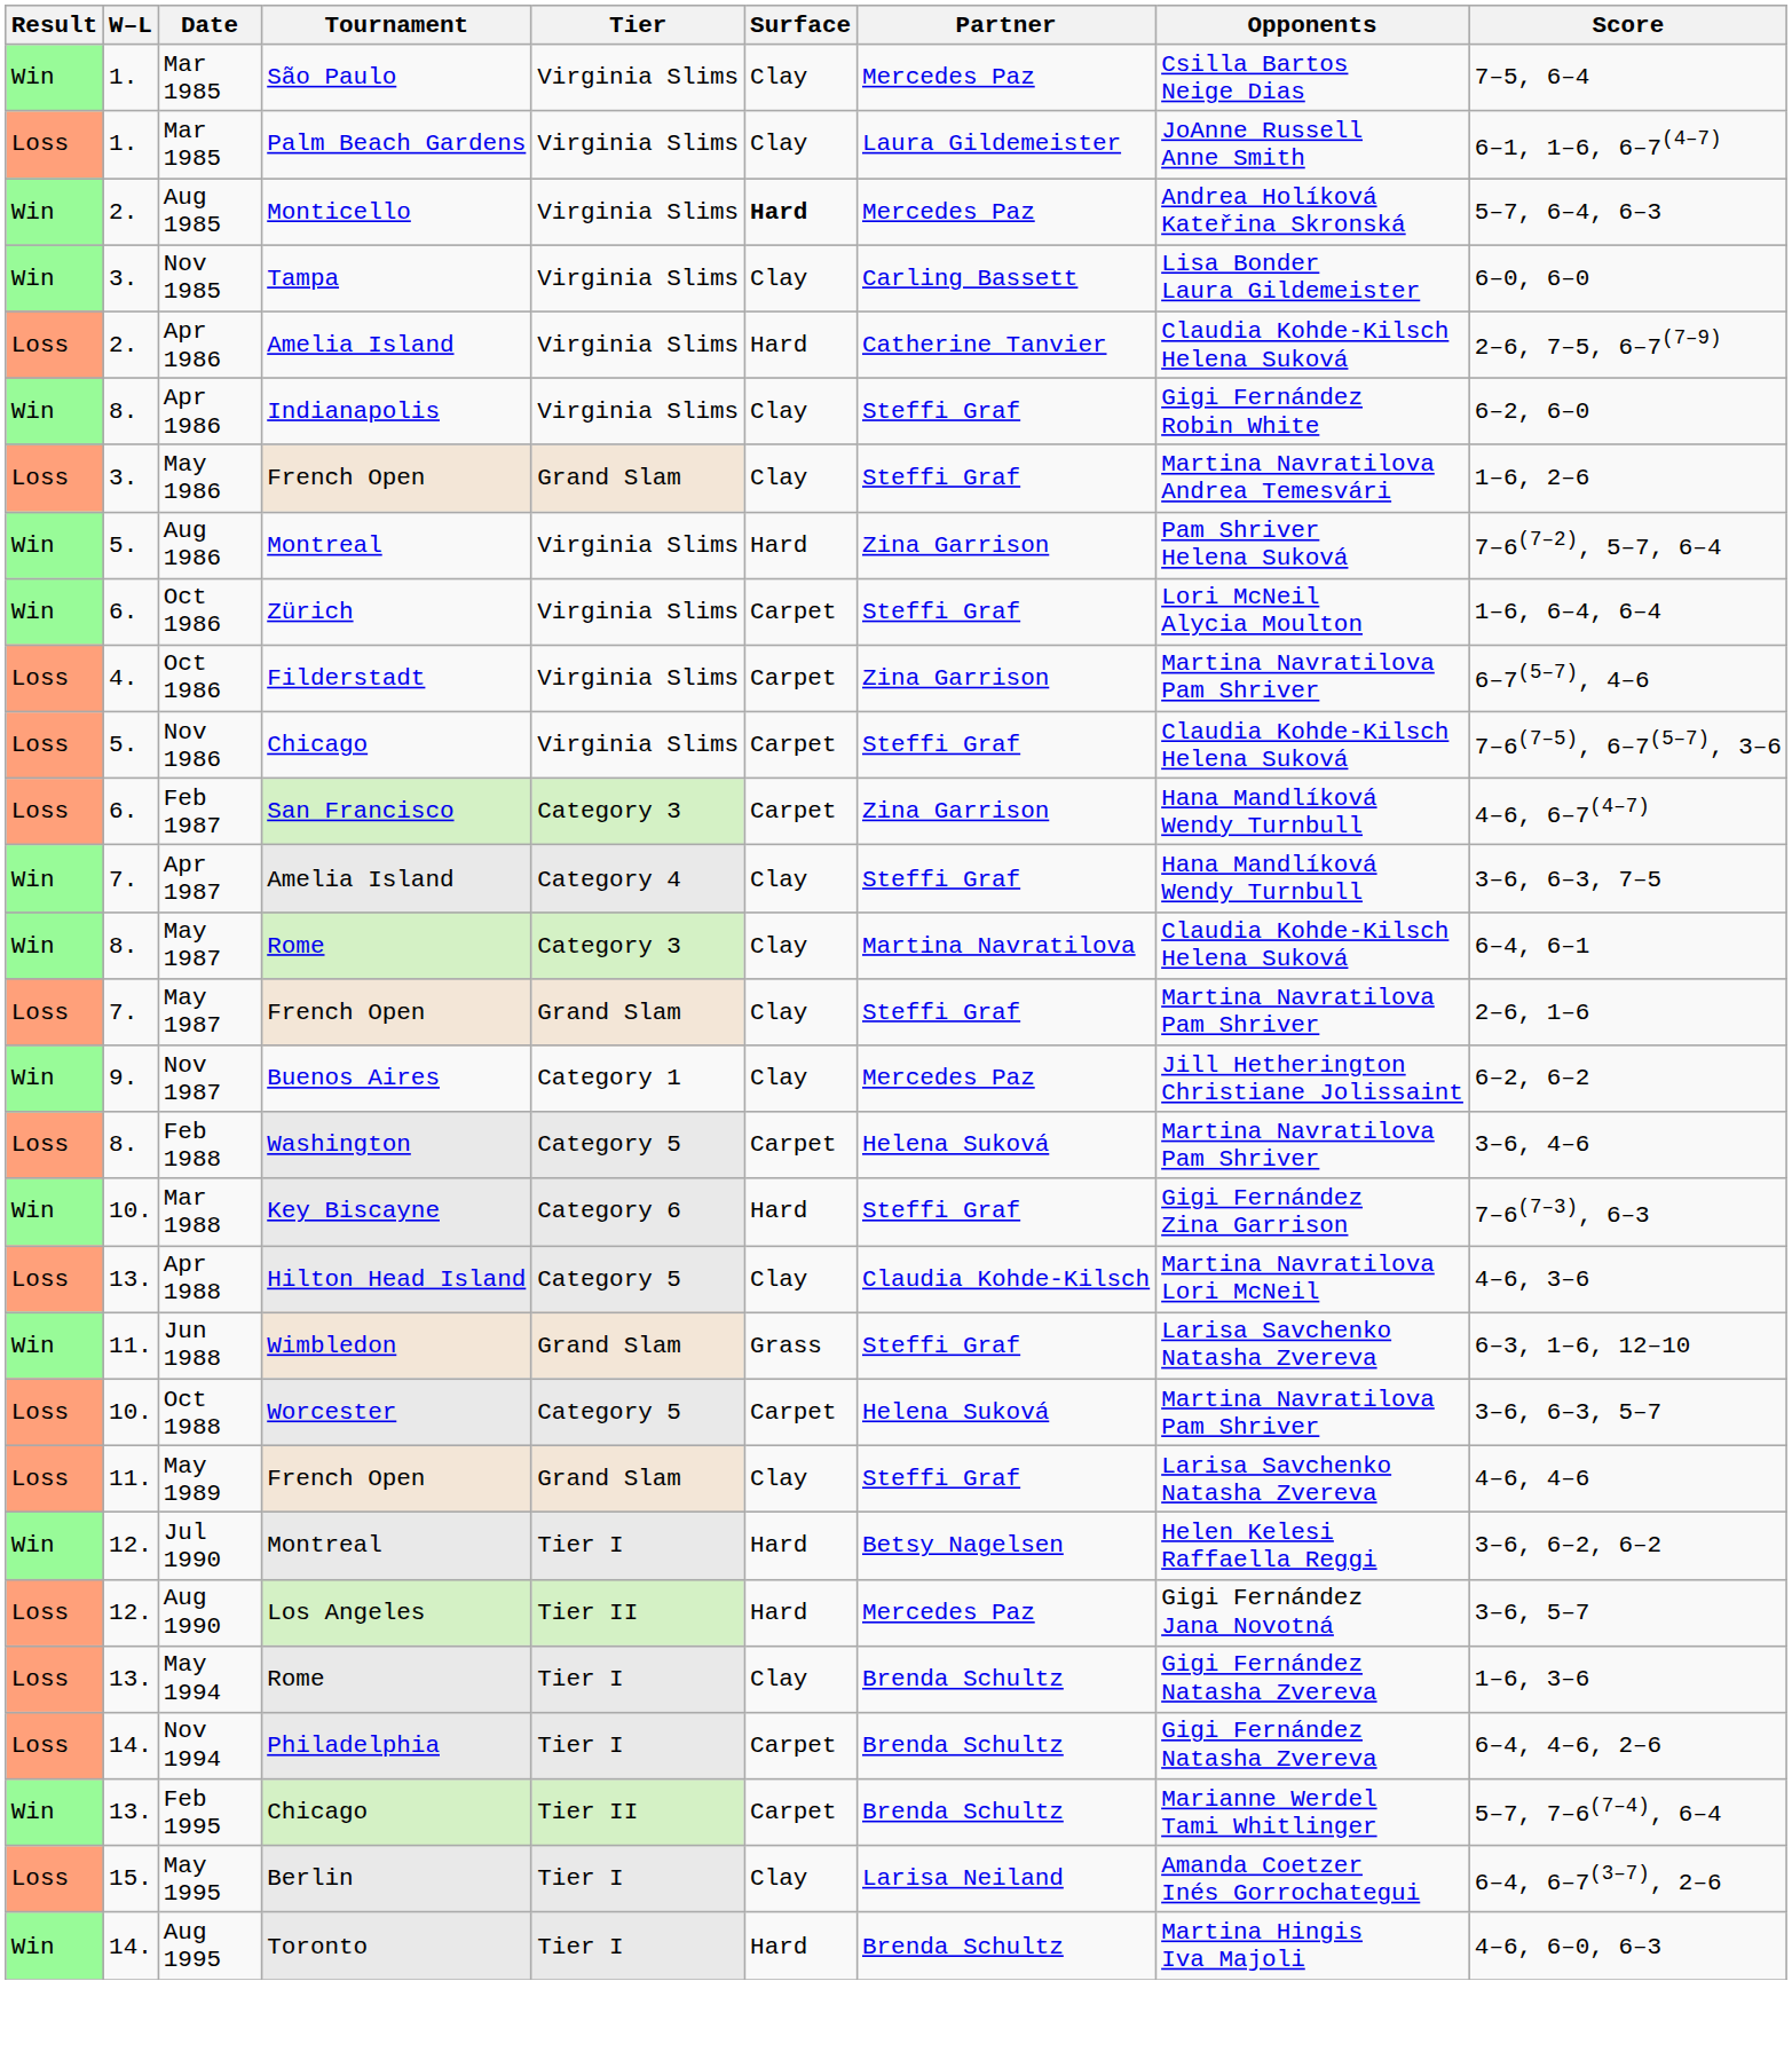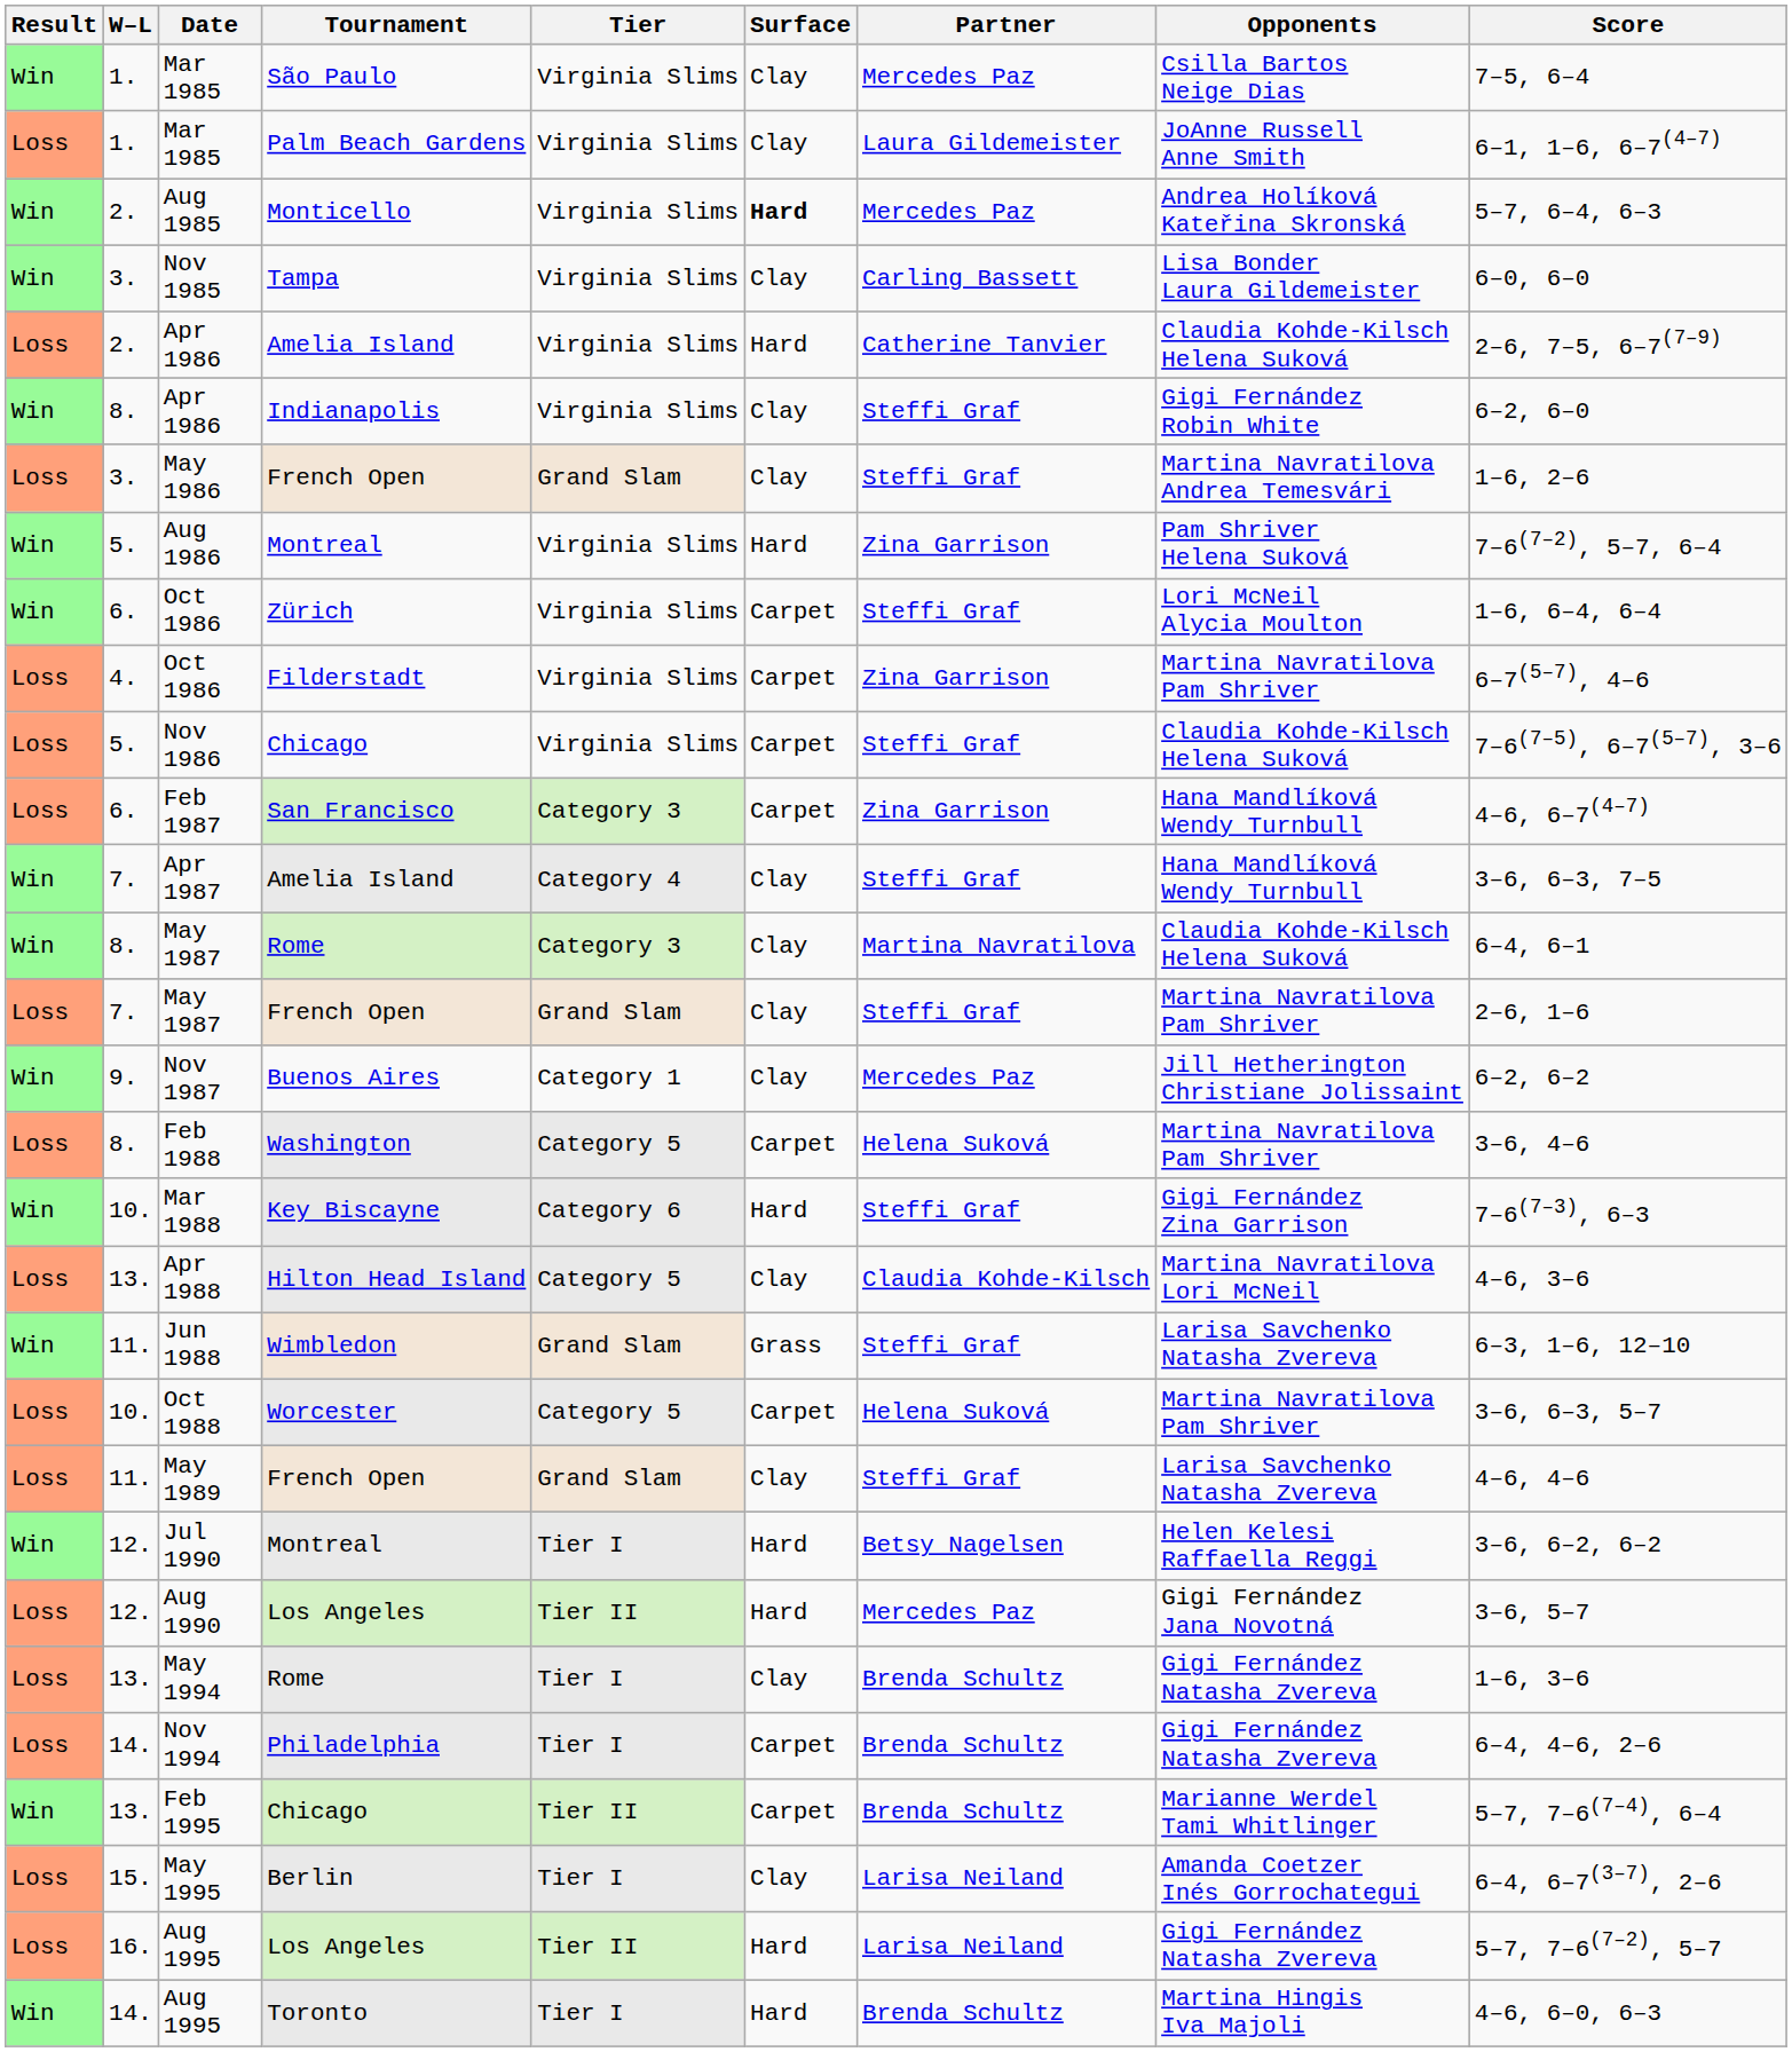 <table class="wikitable sortable">
 <tr>
 <th>Result</th>
 <th class="unsortable">W–L</th>
 <th style="width:50px">Date</th>
 <th>Tournament</th>
 <th>Tier</th>
 <th>Surface</th>
 <th>Partner</th>
 <th>Opponents</th>
 <th class=unsortable>Score</th>
 </tr>
 <tr>
 <td style="background:#98fb98;">Win</td>
 <td>1.</td>
 <td>Mar 1985</td>
 <td><a href='#'>São Paulo</a></td>
 <td>Virginia Slims</td>
 <td>Clay</td>
 <td> <a href='#'>Mercedes Paz</a></td>
 <td> <a href='#'>Csilla Bartos</a> <br>  <a href='#'>Neige Dias</a></td>
 <td>7–5, 6–4</td>
 </tr>
 <tr>
 <td style="background:#ffa07a;">Loss</td>
 <td>1.</td>
 <td>Mar 1985</td>
 <td><a href='#'>Palm Beach Gardens</a></td>
 <td>Virginia Slims</td>
 <td>Clay</td>
 <td> <a href='#'>Laura Gildemeister</a></td>
 <td> <a href='#'>JoAnne Russell</a> <br>  <a href='#'>Anne Smith</a></td>
 <td>6–1, 1–6, 6–7<sup>(4–7)</sup></td>
 </tr>
 <tr>
 <td style="background:#98fb98;">Win</td>
 <td>2.</td>
 <td>Aug 1985</td>
 <td><a href='#'>Monticello</a></td>
 <td>Virginia Slims</td>
 <td><strong>Hard</strong></td>
 <td> <a href='#'>Mercedes Paz</a></td>
 <td> <a href='#'>Andrea Holíková</a> <br>  <a href='#'>Kateřina Skronská</a></td>
 <td>5–7, 6–4, 6–3</td>
 </tr>
 <tr>
 <td style="background:#98fb98;">Win</td>
 <td>3.</td>
 <td>Nov 1985</td>
 <td><a href='#'>Tampa</a></td>
 <td>Virginia Slims</td>
 <td>Clay</td>
 <td> <a href='#'>Carling Bassett</a></td>
 <td> <a href='#'>Lisa Bonder</a> <br>  <a href='#'>Laura Gildemeister</a></td>
 <td>6–0, 6–0</td>
 </tr>
 <tr>
 <td style="background:#ffa07a;">Loss</td>
 <td>2.</td>
 <td>Apr 1986</td>
 <td><a href='#'>Amelia Island</a></td>
 <td>Virginia Slims</td>
 <td>Hard</td>
 <td> <a href='#'>Catherine Tanvier</a></td>
 <td> <a href='#'>Claudia Kohde-Kilsch</a> <br>  <a href='#'>Helena Suková</a></td>
 <td>2–6, 7–5, 6–7<sup>(7–9)</sup></td>
 </tr>
 <tr>
 <td style="background:#98fb98;">Win</td>
 <td>8.</td>
 <td>Apr 1986</td>
 <td><a href='#'>Indianapolis</a></td>
 <td>Virginia Slims</td>
 <td>Clay</td>
 <td> <a href='#'>Steffi Graf</a></td>
 <td> <a href='#'>Gigi Fernández</a> <br>  <a href='#'>Robin White</a></td>
 <td>6–2, 6–0</td>
 </tr>
 <tr>
 <td style="background:#ffa07a;">Loss</td>
 <td>3.</td>
 <td>May 1986</td>
 <td style="background:#f3e6d7;">French Open</td>
 <td style="background:#f3e6d7;">Grand Slam</td>
 <td>Clay</td>
 <td> <a href='#'>Steffi Graf</a></td>
 <td> <a href='#'>Martina Navratilova</a> <br>  <a href='#'>Andrea Temesvári</a></td>
 <td>1–6, 2–6</td>
 </tr>
 <tr>
 <td style="background:#98fb98;">Win</td>
 <td>5.</td>
 <td>Aug 1986</td>
 <td><a href='#'>Montreal</a></td>
 <td>Virginia Slims</td>
 <td>Hard</td>
 <td> <a href='#'>Zina Garrison</a></td>
 <td> <a href='#'>Pam Shriver</a> <br>  <a href='#'>Helena Suková</a></td>
 <td>7–6<sup>(7–2)</sup>, 5–7, 6–4</td>
 </tr>
 <tr>
 <td style="background:#98fb98;">Win</td>
 <td>6.</td>
 <td>Oct 1986</td>
 <td><a href='#'>Zürich</a></td>
 <td>Virginia Slims</td>
 <td>Carpet</td>
 <td> <a href='#'>Steffi Graf</a></td>
 <td> <a href='#'>Lori McNeil</a> <br>  <a href='#'>Alycia Moulton</a></td>
 <td>1–6, 6–4, 6–4</td>
 </tr>
 <tr>
 <td style="background:#ffa07a;">Loss</td>
 <td>4.</td>
 <td>Oct 1986</td>
 <td><a href='#'>Filderstadt</a></td>
 <td>Virginia Slims</td>
 <td>Carpet</td>
 <td> <a href='#'>Zina Garrison</a></td>
 <td> <a href='#'>Martina Navratilova</a> <br>  <a href='#'>Pam Shriver</a></td>
 <td>6–7<sup>(5–7)</sup>, 4–6</td>
 </tr>
 <tr>
 <td style="background:#ffa07a;">Loss</td>
 <td>5.</td>
 <td>Nov 1986</td>
 <td><a href='#'>Chicago</a></td>
 <td>Virginia Slims</td>
 <td>Carpet</td>
 <td> <a href='#'>Steffi Graf</a></td>
 <td> <a href='#'>Claudia Kohde-Kilsch</a> <br>  <a href='#'>Helena Suková</a></td>
 <td>7–6<sup>(7–5)</sup>, 6–7<sup>(5–7)</sup>, 3–6</td>
 </tr>
 <tr>
 <td style="background:#ffa07a;">Loss</td>
 <td>6.</td>
 <td>Feb 1987</td>
 <td style="background:#d4f1c5;"><a href='#'>San Francisco</a></td>
 <td style="background:#d4f1c5;">Category 3</td>
 <td>Carpet</td>
 <td> <a href='#'>Zina Garrison</a></td>
 <td> <a href='#'>Hana Mandlíková</a> <br>  <a href='#'>Wendy Turnbull</a></td>
 <td>4–6, 6–7<sup>(4–7)</sup></td>
 </tr>
 <tr>
 <td style="background:#98fb98;">Win</td>
 <td>7.</td>
 <td>Apr 1987</td>
 <td style="background:#e9e9e9;">Amelia Island</td>
 <td style="background:#e9e9e9;">Category 4</td>
 <td>Clay</td>
 <td> <a href='#'>Steffi Graf</a></td>
 <td> <a href='#'>Hana Mandlíková</a> <br>  <a href='#'>Wendy Turnbull</a></td>
 <td>3–6, 6–3, 7–5</td>
 </tr>
 <tr>
 <td style="background:#98fb98;">Win</td>
 <td>8.</td>
 <td>May 1987</td>
 <td style="background:#d4f1c5;"><a href='#'>Rome</a></td>
 <td style="background:#d4f1c5;">Category 3</td>
 <td>Clay</td>
 <td> <a href='#'>Martina Navratilova</a></td>
 <td> <a href='#'>Claudia Kohde-Kilsch</a> <br>  <a href='#'>Helena Suková</a></td>
 <td>6–4, 6–1</td>
 </tr>
 <tr>
 <td style="background:#ffa07a;">Loss</td>
 <td>7.</td>
 <td>May 1987</td>
 <td style="background:#f3e6d7;">French Open</td>
 <td style="background:#f3e6d7;">Grand Slam</td>
 <td>Clay</td>
 <td> <a href='#'>Steffi Graf</a></td>
 <td> <a href='#'>Martina Navratilova</a> <br>  <a href='#'>Pam Shriver</a></td>
 <td>2–6, 1–6</td>
 </tr>
 <tr>
 <td style="background:#98fb98;">Win</td>
 <td>9.</td>
 <td>Nov 1987</td>
 <td><a href='#'>Buenos Aires</a></td>
 <td>Category 1</td>
 <td>Clay</td>
 <td> <a href='#'>Mercedes Paz</a></td>
 <td> <a href='#'>Jill Hetherington</a> <br>  <a href='#'>Christiane Jolissaint</a></td>
 <td>6–2, 6–2</td>
 </tr>
 <tr>
 <td style="background:#ffa07a;">Loss</td>
 <td>8.</td>
 <td>Feb 1988</td>
 <td style="background:#e9e9e9;"><a href='#'>Washington</a></td>
 <td style="background:#e9e9e9;">Category 5</td>
 <td>Carpet</td>
 <td> <a href='#'>Helena Suková</a></td>
 <td> <a href='#'>Martina Navratilova</a> <br>  <a href='#'>Pam Shriver</a></td>
 <td>3–6, 4–6</td>
 </tr>
 <tr>
 <td style="background:#98fb98;">Win</td>
 <td>10.</td>
 <td>Mar 1988</td>
 <td style="background:#e9e9e9;"><a href='#'>Key Biscayne</a></td>
 <td style="background:#e9e9e9;">Category 6</td>
 <td>Hard</td>
 <td> <a href='#'>Steffi Graf</a></td>
 <td> <a href='#'>Gigi Fernández</a> <br>  <a href='#'>Zina Garrison</a></td>
 <td>7–6<sup>(7–3)</sup>, 6–3</td>
 </tr>
 <tr>
 <td style="background:#ffa07a;">Loss</td>
 <td>13.</td>
 <td>Apr 1988</td>
 <td style="background:#e9e9e9;"><a href='#'>Hilton Head Island</a></td>
 <td style="background:#e9e9e9;">Category 5</td>
 <td>Clay</td>
 <td> <a href='#'>Claudia Kohde-Kilsch</a></td>
 <td> <a href='#'>Martina Navratilova</a> <br>  <a href='#'>Lori McNeil</a></td>
 <td>4–6, 3–6</td>
 </tr>
 <tr>
 <td style="background:#98fb98;">Win</td>
 <td>11.</td>
 <td>Jun 1988</td>
 <td style="background:#f3e6d7;"><a href='#'>Wimbledon</a></td>
 <td style="background:#f3e6d7;">Grand Slam</td>
 <td>Grass</td>
 <td> <a href='#'>Steffi Graf</a></td>
 <td> <a href='#'>Larisa Savchenko</a> <br>  <a href='#'>Natasha Zvereva</a></td>
 <td>6–3, 1–6, 12–10</td>
 </tr>
 <tr>
 <td style="background:#ffa07a;">Loss</td>
 <td>10.</td>
 <td>Oct 1988</td>
 <td style="background:#e9e9e9;"><a href='#'>Worcester</a></td>
 <td style="background:#e9e9e9;">Category 5</td>
 <td>Carpet</td>
 <td> <a href='#'>Helena Suková</a></td>
 <td> <a href='#'>Martina Navratilova</a> <br>  <a href='#'>Pam Shriver</a></td>
 <td>3–6, 6–3, 5–7</td>
 </tr>
 <tr>
 <td style="background:#ffa07a;">Loss</td>
 <td>11.</td>
 <td>May 1989</td>
 <td style="background:#f3e6d7;">French Open</td>
 <td style="background:#f3e6d7;">Grand Slam</td>
 <td>Clay</td>
 <td> <a href='#'>Steffi Graf</a></td>
 <td> <a href='#'>Larisa Savchenko</a> <br>  <a href='#'>Natasha Zvereva</a></td>
 <td>4–6, 4–6</td>
 </tr>
 <tr>
 <td style="background:#98fb98;">Win</td>
 <td>12.</td>
 <td>Jul 1990</td>
 <td style="background:#e9e9e9;">Montreal</td>
 <td style="background:#e9e9e9;">Tier I</td>
 <td>Hard</td>
 <td> <a href='#'>Betsy Nagelsen</a></td>
 <td> <a href='#'>Helen Kelesi</a> <br>  <a href='#'>Raffaella Reggi</a></td>
 <td>3–6, 6–2, 6–2</td>
 </tr>
 <tr>
 <td style="background:#ffa07a;">Loss</td>
 <td>12.</td>
 <td>Aug 1990</td>
 <td style="background:#d4f1c5;">Los Angeles</td>
 <td style="background:#d4f1c5;">Tier II</td>
 <td>Hard</td>
 <td> <a href='#'>Mercedes Paz</a></td>
 <td> Gigi Fernández <br>  <a href='#'>Jana Novotná</a></td>
 <td>3–6, 5–7</td>
 </tr>
 <tr>
 <td style="background:#ffa07a;">Loss</td>
 <td>13.</td>
 <td>May 1994</td>
 <td style="background:#e9e9e9;">Rome</td>
 <td style="background:#e9e9e9;">Tier I</td>
 <td>Clay</td>
 <td> <a href='#'>Brenda Schultz</a></td>
 <td> <a href='#'>Gigi Fernández</a> <br>  <a href='#'>Natasha Zvereva</a></td>
 <td>1–6, 3–6</td>
 </tr>
 <tr>
 <td style="background:#ffa07a;">Loss</td>
 <td>14.</td>
 <td>Nov 1994</td>
 <td style="background:#e9e9e9;"><a href='#'>Philadelphia</a></td>
 <td style="background:#e9e9e9;">Tier I</td>
 <td>Carpet</td>
 <td> <a href='#'>Brenda Schultz</a></td>
 <td> <a href='#'>Gigi Fernández</a> <br>  <a href='#'>Natasha Zvereva</a></td>
 <td>6–4, 4–6, 2–6</td>
 </tr>
 <tr>
 <td style="background:#98fb98;">Win</td>
 <td>13.</td>
 <td>Feb 1995</td>
 <td style="background:#d4f1c5;">Chicago</td>
 <td style="background:#d4f1c5;">Tier II</td>
 <td>Carpet</td>
 <td> <a href='#'>Brenda Schultz</a></td>
 <td> <a href='#'>Marianne Werdel</a> <br>  <a href='#'>Tami Whitlinger</a></td>
 <td>5–7, 7–6<sup>(7–4)</sup>, 6–4</td>
 </tr>
 <tr>
 <td style="background:#ffa07a;">Loss</td>
 <td>15.</td>
 <td>May 1995</td>
 <td style="background:#e9e9e9;">Berlin</td>
 <td style="background:#e9e9e9;">Tier I</td>
 <td>Clay</td>
 <td> <a href='#'>Larisa Neiland</a></td>
 <td> <a href='#'>Amanda Coetzer</a> <br>  <a href='#'>Inés Gorrochategui</a></td>
 <td>6–4, 6–7<sup>(3–7)</sup>, 2–6</td>
 </tr>
 <tr>
+<td style="background:#ffa07a;">Loss</td>
+<td>16.</td>
+<td>Aug 1995</td>
+<td style="background:#d4f1c5;">Los Angeles</td>
+<td style="background:#d4f1c5;">Tier II</td>
+<td>Hard</td>
+<td> <a href='#'>Larisa Neiland</a></td>
+<td> <a href='#'>Gigi Fernández</a> <br>  <a href='#'>Natasha Zvereva</a></td>
+<td>5–7, 7–6<sup>(7–2)</sup>, 5–7</td>
+</tr>
+<tr>
 <td style="background:#98fb98;">Win</td>
 <td>14.</td>
 <td>Aug 1995</td>
 <td style="background:#e9e9e9;">Toronto</td>
 <td style="background:#e9e9e9;">Tier I</td>
 <td>Hard</td>
 <td> <a href='#'>Brenda Schultz</a></td>
 <td> <a href='#'>Martina Hingis</a> <br>  <a href='#'>Iva Majoli</a></td>
 <td>4–6, 6–0, 6–3</td>
 </tr>
 </table>
